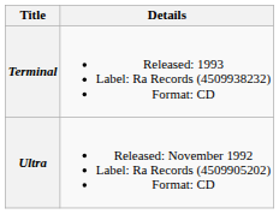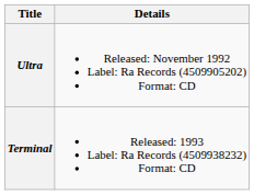 <table class="wikitable plainrowheaders" style="text-align:center;" border="1">
 <tr>
 <th>Title</th>
 <th>Details</th>
 </tr>
 <tr>
+<th scope="row"><em>Ultra</em></th>
+<td><br><ul><li>Released: November 1992</li><li>Label: Ra Records (4509905202)</li><li>Format: CD</li></ul></td>
+</tr>
+<tr>
 <th scope="row"><em>Terminal</em></th>
 <td><br><ul><li>Released: 1993</li><li>Label: Ra Records (4509938232)</li><li>Format: CD</li></ul></td>
 </tr>
-<tr>
-<th scope="row"><em>Ultra</em></th>
-<td><br><ul><li>Released: November 1992</li><li>Label: Ra Records (4509905202)</li><li>Format: CD</li></ul></td>
-</tr>
 </table>
